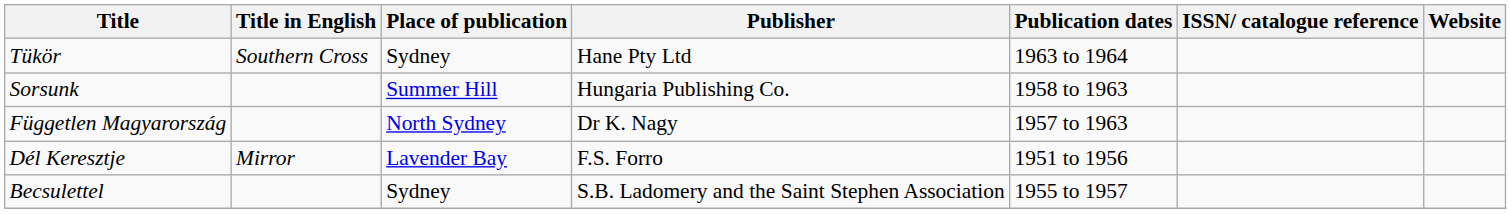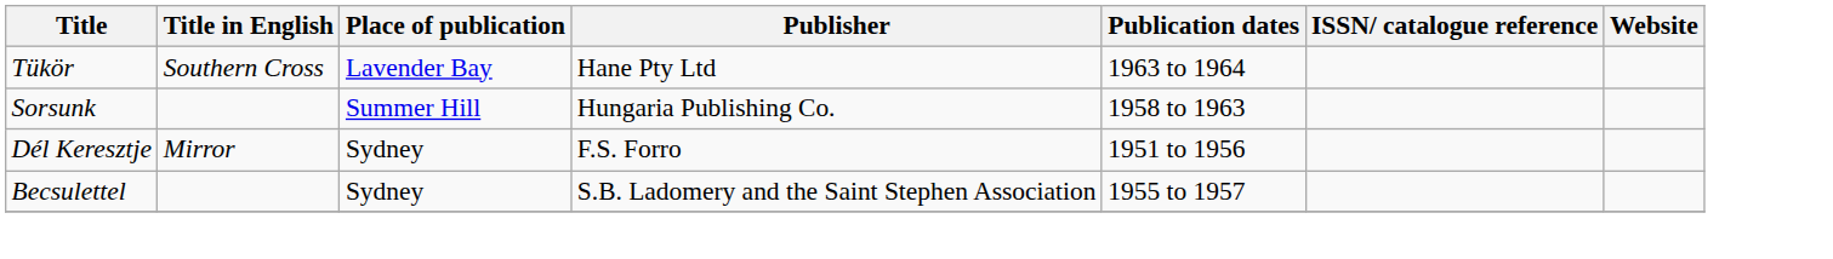 <table class="wikitable sortable">
 <tr>
 <th>Title</th>
 <th>Title in English</th>
 <th>Place of publication</th>
 <th>Publisher</th>
 <th>Publication dates</th>
 <th>ISSN/ catalogue reference</th>
 <th>Website</th>
 </tr>
 <tr>
 <td><em>Tükör </em></td>
 <td><em>Southern Cross</em></td>
-<td>Sydney</td>
+<td><a href='#'>Lavender Bay</a></td>
 <td>Hane Pty Ltd</td>
 <td>1963 to 1964</td>
 <td></td>
 <td></td>
 </tr>
 <tr>
 <td><em>Sorsunk</em></td>
 <td></td>
 <td><a href='#'>Summer Hill</a></td>
 <td>Hungaria Publishing Co.</td>
 <td>1958 to 1963</td>
 <td></td>
 <td></td>
 </tr>
 <tr>
-<td><em>Független Magyarország</em></td>
-<td></td>
-<td><a href='#'>North Sydney</a></td>
-<td>Dr K. Nagy</td>
-<td>1957 to 1963</td>
-<td></td>
-<td></td>
-</tr>
-<tr>
 <td><em>Dél Keresztje</em></td>
 <td><em>Mirror</em></td>
-<td><a href='#'>Lavender Bay</a></td>
+<td>Sydney</td>
 <td>F.S. Forro</td>
 <td>1951 to 1956</td>
 <td></td>
 <td></td>
 </tr>
 <tr>
 <td><em>Becsulettel</em></td>
 <td></td>
 <td>Sydney</td>
 <td>S.B. Ladomery and the Saint Stephen Association</td>
 <td>1955 to 1957</td>
 <td></td>
 <td></td>
 </tr>
 <tr>
 </tr>
 </table>
